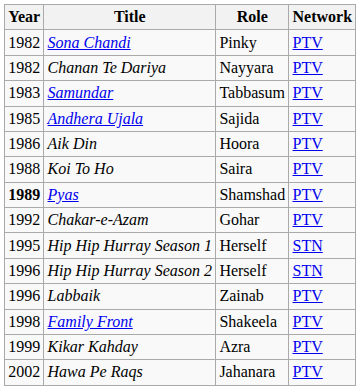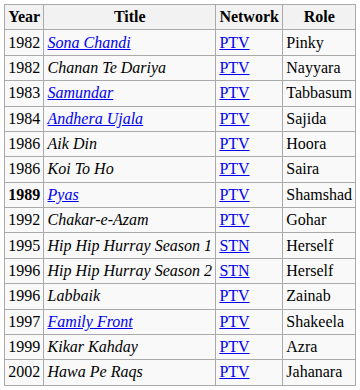 <table class="wikitable sortable plainrowheaders">
 <tr style="text-align:center;">
 <th scope="col">Year</th>
 <th scope="col">Title</th>
+<th scope="col">Network</th>
 <th scope="col">Role</th>
-<th scope="col">Network</th>
 </tr>
 <tr>
 <td>1982</td>
 <td><em><a href='#'>Sona Chandi</a></em></td>
+<td><a href='#'>PTV</a></td>
 <td>Pinky</td>
-<td><a href='#'>PTV</a></td>
 </tr>
 <tr>
 <td>1982</td>
 <td><em>Chanan Te Dariya</em></td>
+<td><a href='#'>PTV</a></td>
 <td>Nayyara</td>
-<td><a href='#'>PTV</a></td>
 </tr>
 <tr>
 <td>1983</td>
 <td><em><a href='#'>Samundar</a></em></td>
+<td><a href='#'>PTV</a></td>
 <td>Tabbasum</td>
-<td><a href='#'>PTV</a></td>
 </tr>
 <tr>
-<td>1985</td>
+<td>1984</td>
 <td><em><a href='#'>Andhera Ujala</a></em></td>
+<td><a href='#'>PTV</a></td>
 <td>Sajida</td>
-<td><a href='#'>PTV</a></td>
 </tr>
 <tr>
 <td>1986</td>
 <td><em>Aik Din</em></td>
+<td><a href='#'>PTV</a></td>
 <td>Hoora</td>
-<td><a href='#'>PTV</a></td>
 </tr>
 <tr>
-<td>1988</td>
+<td>1986</td>
 <td><em>Koi To Ho</em></td>
+<td><a href='#'>PTV</a></td>
 <td>Saira</td>
-<td><a href='#'>PTV</a></td>
 </tr>
 <tr>
 <td><strong>1989</strong></td>
 <td><em><a href='#'>Pyas</a></em></td>
+<td><a href='#'>PTV</a></td>
 <td>Shamshad</td>
-<td><a href='#'>PTV</a></td>
 </tr>
 <tr>
 <td>1992</td>
 <td><em>Chakar-e-Azam</em></td>
+<td><a href='#'>PTV</a></td>
 <td>Gohar</td>
-<td><a href='#'>PTV</a></td>
 </tr>
 <tr>
 <td>1995</td>
 <td><em>Hip Hip Hurray Season 1</em></td>
+<td><a href='#'>STN</a></td>
 <td>Herself</td>
-<td><a href='#'>STN</a></td>
 </tr>
 <tr>
 <td>1996</td>
 <td><em>Hip Hip Hurray Season 2</em></td>
+<td><a href='#'>STN</a></td>
 <td>Herself</td>
-<td><a href='#'>STN</a></td>
 </tr>
 <tr>
 <td>1996</td>
 <td><em>Labbaik</em></td>
+<td><a href='#'>PTV</a></td>
 <td>Zainab</td>
-<td><a href='#'>PTV</a></td>
 </tr>
 <tr>
-<td>1998</td>
+<td>1997</td>
 <td><em><a href='#'>Family Front</a></em></td>
+<td><a href='#'>PTV</a></td>
 <td>Shakeela</td>
-<td><a href='#'>PTV</a></td>
 </tr>
 <tr>
 <td>1999</td>
 <td><em>Kikar Kahday</em></td>
+<td><a href='#'>PTV</a></td>
 <td>Azra</td>
-<td><a href='#'>PTV</a></td>
 </tr>
 <tr>
 <td>2002</td>
 <td><em>Hawa Pe Raqs</em></td>
+<td><a href='#'>PTV</a></td>
 <td>Jahanara</td>
-<td><a href='#'>PTV</a></td>
 </tr>
 </table>
